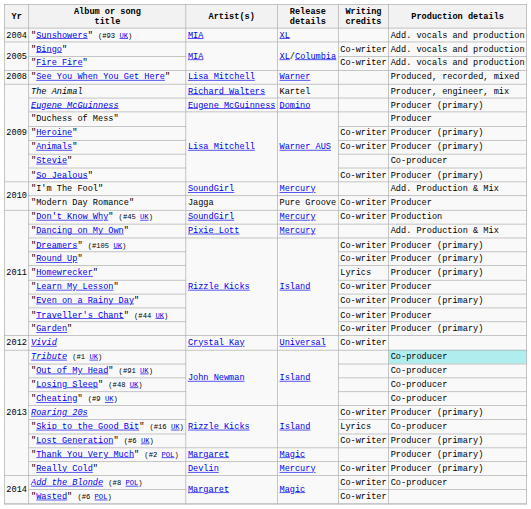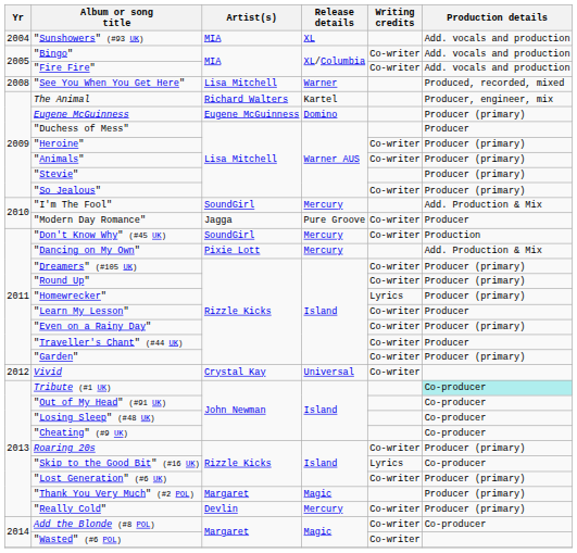 <table class="wikitable sortable" style="text-align:left;font-size:100%;">
 <tr>
 <th>Yr</th>
 <th>Album or song<br>title</th>
 <th>Artist(s)</th>
 <th>Release<br>details</th>
 <th>Writing<br>credits</th>
 <th>Production details</th>
 </tr>
 <tr>
 <td rowspan="1">2004</td>
 <td>"<a href='#'>Sunshowers</a>" <small>(#93 <a href='#'>UK</a>)</small></td>
 <td><a href='#'>MIA</a></td>
 <td><a href='#'>XL</a></td>
 <td></td>
 <td>Add. vocals and production</td>
 </tr>
 <tr>
 <td rowspan="2">2005</td>
 <td>"<a href='#'>Bingo</a>"</td>
 <td rowspan="2"><a href='#'>MIA</a></td>
 <td rowspan="2"><a href='#'>XL</a>/<a href='#'>Columbia</a></td>
 <td>Co-writer</td>
 <td>Add. vocals and production</td>
 </tr>
 <tr>
 <td>"<a href='#'>Fire Fire</a>"</td>
 <td>Co-writer</td>
 <td>Add. vocals and production</td>
 </tr>
 <tr>
 <td rowspan="1">2008</td>
 <td>"<a href='#'>See You When You Get Here</a>"</td>
 <td><a href='#'>Lisa Mitchell</a></td>
 <td><a href='#'>Warner</a></td>
 <td></td>
 <td>Produced, recorded, mixed</td>
 </tr>
 <tr>
 <td rowspan="7">2009</td>
 <td><em>The Animal</em></td>
 <td><a href='#'>Richard Walters</a></td>
 <td>Kartel</td>
 <td></td>
 <td>Producer, engineer, mix</td>
 </tr>
 <tr>
 <td><em><a href='#'>Eugene McGuinness</a></em></td>
 <td><a href='#'>Eugene McGuinness</a></td>
 <td><a href='#'>Domino</a></td>
 <td></td>
 <td>Producer (primary)</td>
 </tr>
 <tr>
 <td>"Duchess of Mess"</td>
 <td rowspan="5"><a href='#'>Lisa Mitchell</a></td>
 <td rowspan="5"><a href='#'>Warner AUS</a></td>
 <td></td>
 <td>Producer</td>
 </tr>
 <tr>
 <td>"<a href='#'>Heroine</a>"</td>
 <td>Co-writer</td>
 <td>Producer (primary)</td>
 </tr>
 <tr>
 <td>"<a href='#'>Animals</a>"</td>
 <td>Co-writer</td>
 <td>Producer (primary)</td>
 </tr>
 <tr>
 <td>"<a href='#'>Stevie</a>"</td>
 <td></td>
-<td>Co-producer</td>
+<td>Producer (primary)</td>
 </tr>
 <tr>
 <td>"<a href='#'>So Jealous</a>"</td>
 <td>Co-writer</td>
 <td>Producer (primary)</td>
 </tr>
 <tr>
 <td rowspan="2">2010</td>
 <td>"I'm The Fool"</td>
 <td><a href='#'>SoundGirl</a></td>
 <td><a href='#'>Mercury</a></td>
 <td></td>
 <td>Add. Production & Mix</td>
 </tr>
 <tr>
 <td>"Modern Day Romance"</td>
 <td>Jagga</td>
 <td>Pure Groove</td>
 <td>Co-writer</td>
 <td>Producer</td>
 </tr>
 <tr>
 <td rowspan="9">2011</td>
 <td>"<a href='#'>Don't Know Why</a>" <small>(#45 <a href='#'>UK</a>)</small></td>
 <td><a href='#'>SoundGirl</a></td>
 <td><a href='#'>Mercury</a></td>
 <td>Co-writer</td>
 <td>Production</td>
 </tr>
 <tr>
 <td>"<a href='#'>Dancing on My Own</a>"</td>
 <td><a href='#'>Pixie Lott</a></td>
 <td><a href='#'>Mercury</a></td>
 <td></td>
 <td>Add. Production & Mix</td>
 </tr>
 <tr>
 <td>"<a href='#'>Dreamers</a>" <small>(#105 <a href='#'>UK</a>)</small></td>
 <td rowspan="7"><a href='#'>Rizzle Kicks</a></td>
 <td rowspan="7"><a href='#'>Island</a></td>
 <td>Co-writer</td>
 <td>Producer (primary)</td>
 </tr>
 <tr>
 <td>"<a href='#'>Round Up</a>"</td>
 <td>Co-writer</td>
 <td>Producer (primary)</td>
 </tr>
 <tr>
 <td>"<a href='#'>Homewrecker</a>"</td>
 <td>Lyrics</td>
 <td>Producer (primary)</td>
 </tr>
 <tr>
 <td>"<a href='#'>Learn My Lesson</a>"</td>
 <td>Co-writer</td>
 <td>Producer</td>
 </tr>
 <tr>
 <td>"<a href='#'>Even on a Rainy Day</a>"</td>
 <td>Co-writer</td>
 <td>Producer (primary)</td>
 </tr>
 <tr>
 <td>"<a href='#'>Traveller's Chant</a>" <small>(#44 <a href='#'>UK</a>)</small></td>
 <td>Co-writer</td>
 <td>Producer</td>
 </tr>
 <tr>
 <td>"<a href='#'>Garden</a>"</td>
 <td>Co-writer</td>
 <td>Producer (primary)</td>
 </tr>
 <tr>
 <td rowspan="1">2012</td>
 <td><em><a href='#'>Vivid</a></em></td>
 <td><a href='#'>Crystal Kay</a></td>
 <td><a href='#'>Universal</a></td>
 <td>Co-writer</td>
 <td></td>
 </tr>
 <tr>
 <td rowspan="9">2013</td>
 <td><em><a href='#'>Tribute</a></em> <small>(#1 <a href='#'>UK</a>)</small></td>
 <td rowspan="4"><a href='#'>John Newman</a></td>
 <td rowspan="4"><a href='#'>Island</a></td>
 <td></td>
 <td style="background: paleturquoise;">Co-producer</td>
 </tr>
 <tr>
 <td>"<a href='#'>Out of My Head</a>" <small>(#91 <a href='#'>UK</a>)</small></td>
 <td></td>
 <td>Co-producer</td>
 </tr>
 <tr>
 <td>"<a href='#'>Losing Sleep</a>" <small>(#48 <a href='#'>UK</a>)</small></td>
 <td></td>
 <td>Co-producer</td>
 </tr>
 <tr>
 <td>"<a href='#'>Cheating</a>" <small>(#9 <a href='#'>UK</a>)</small></td>
 <td></td>
 <td>Co-producer</td>
 </tr>
 <tr>
 <td><em><a href='#'>Roaring 20s</a></em></td>
 <td rowspan="3"><a href='#'>Rizzle Kicks</a></td>
 <td rowspan="3"><a href='#'>Island</a></td>
 <td>Co-writer</td>
 <td>Producer (primary)</td>
 </tr>
 <tr>
 <td>"<a href='#'>Skip to the Good Bit</a>" <small>(#16 <a href='#'>UK</a>)</small></td>
 <td>Lyrics</td>
 <td>Co-producer</td>
 </tr>
 <tr>
 <td>"<a href='#'>Lost Generation</a>" <small>(#6 <a href='#'>UK</a>)</small></td>
 <td>Co-writer</td>
 <td>Producer (primary)</td>
 </tr>
 <tr>
 <td>"<a href='#'>Thank You Very Much</a>" <small>(#2 <a href='#'>POL</a>)</small></td>
 <td><a href='#'>Margaret</a></td>
 <td><a href='#'>Magic</a></td>
 <td></td>
 <td>Producer (primary)</td>
 </tr>
 <tr>
 <td>"<a href='#'>Really Cold</a>"</td>
 <td><a href='#'>Devlin</a></td>
 <td><a href='#'>Mercury</a></td>
 <td>Co-writer</td>
 <td>Producer (primary)</td>
 </tr>
 <tr>
 <td rowspan="2">2014</td>
 <td><em><a href='#'>Add the Blonde</a></em> <small>(#8 <a href='#'>POL</a>)</small></td>
 <td rowspan="2"><a href='#'>Margaret</a></td>
 <td rowspan="2"><a href='#'>Magic</a></td>
 <td>Co-writer</td>
 <td>Co-producer</td>
 </tr>
 <tr>
 <td>"<a href='#'>Wasted</a>" <small>(#6 <a href='#'>POL</a>)</small></td>
 <td>Co-writer</td>
 <td></td>
 </tr>
 <tr>
 </tr>
 </table>
